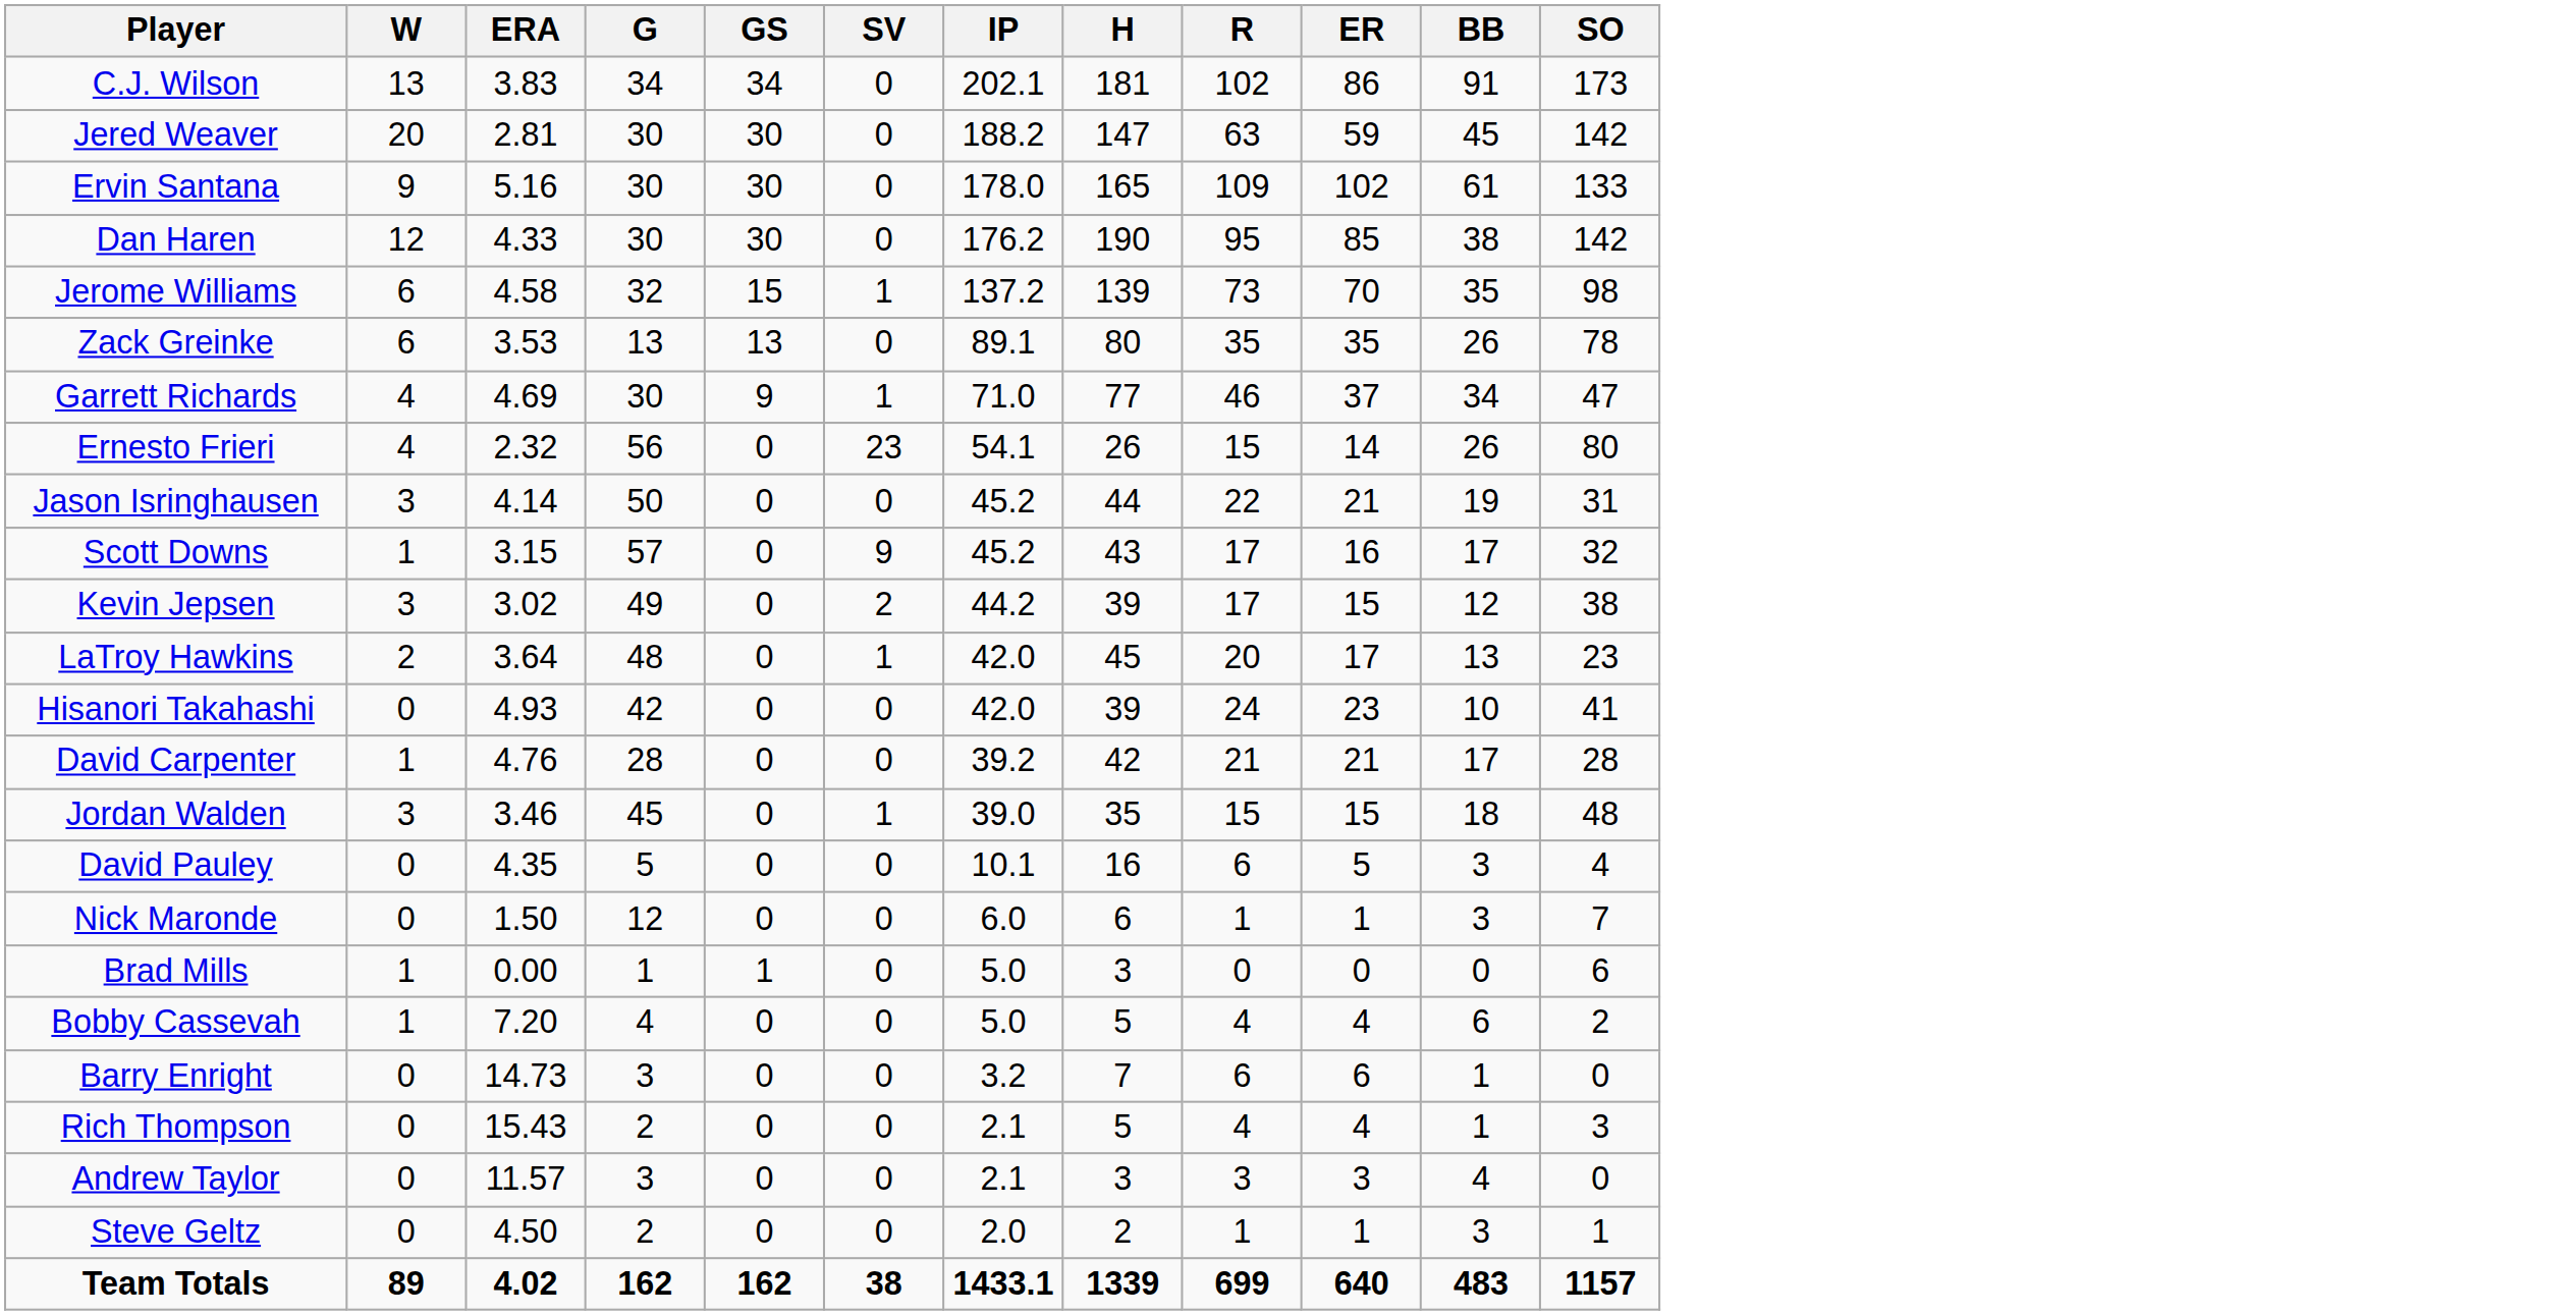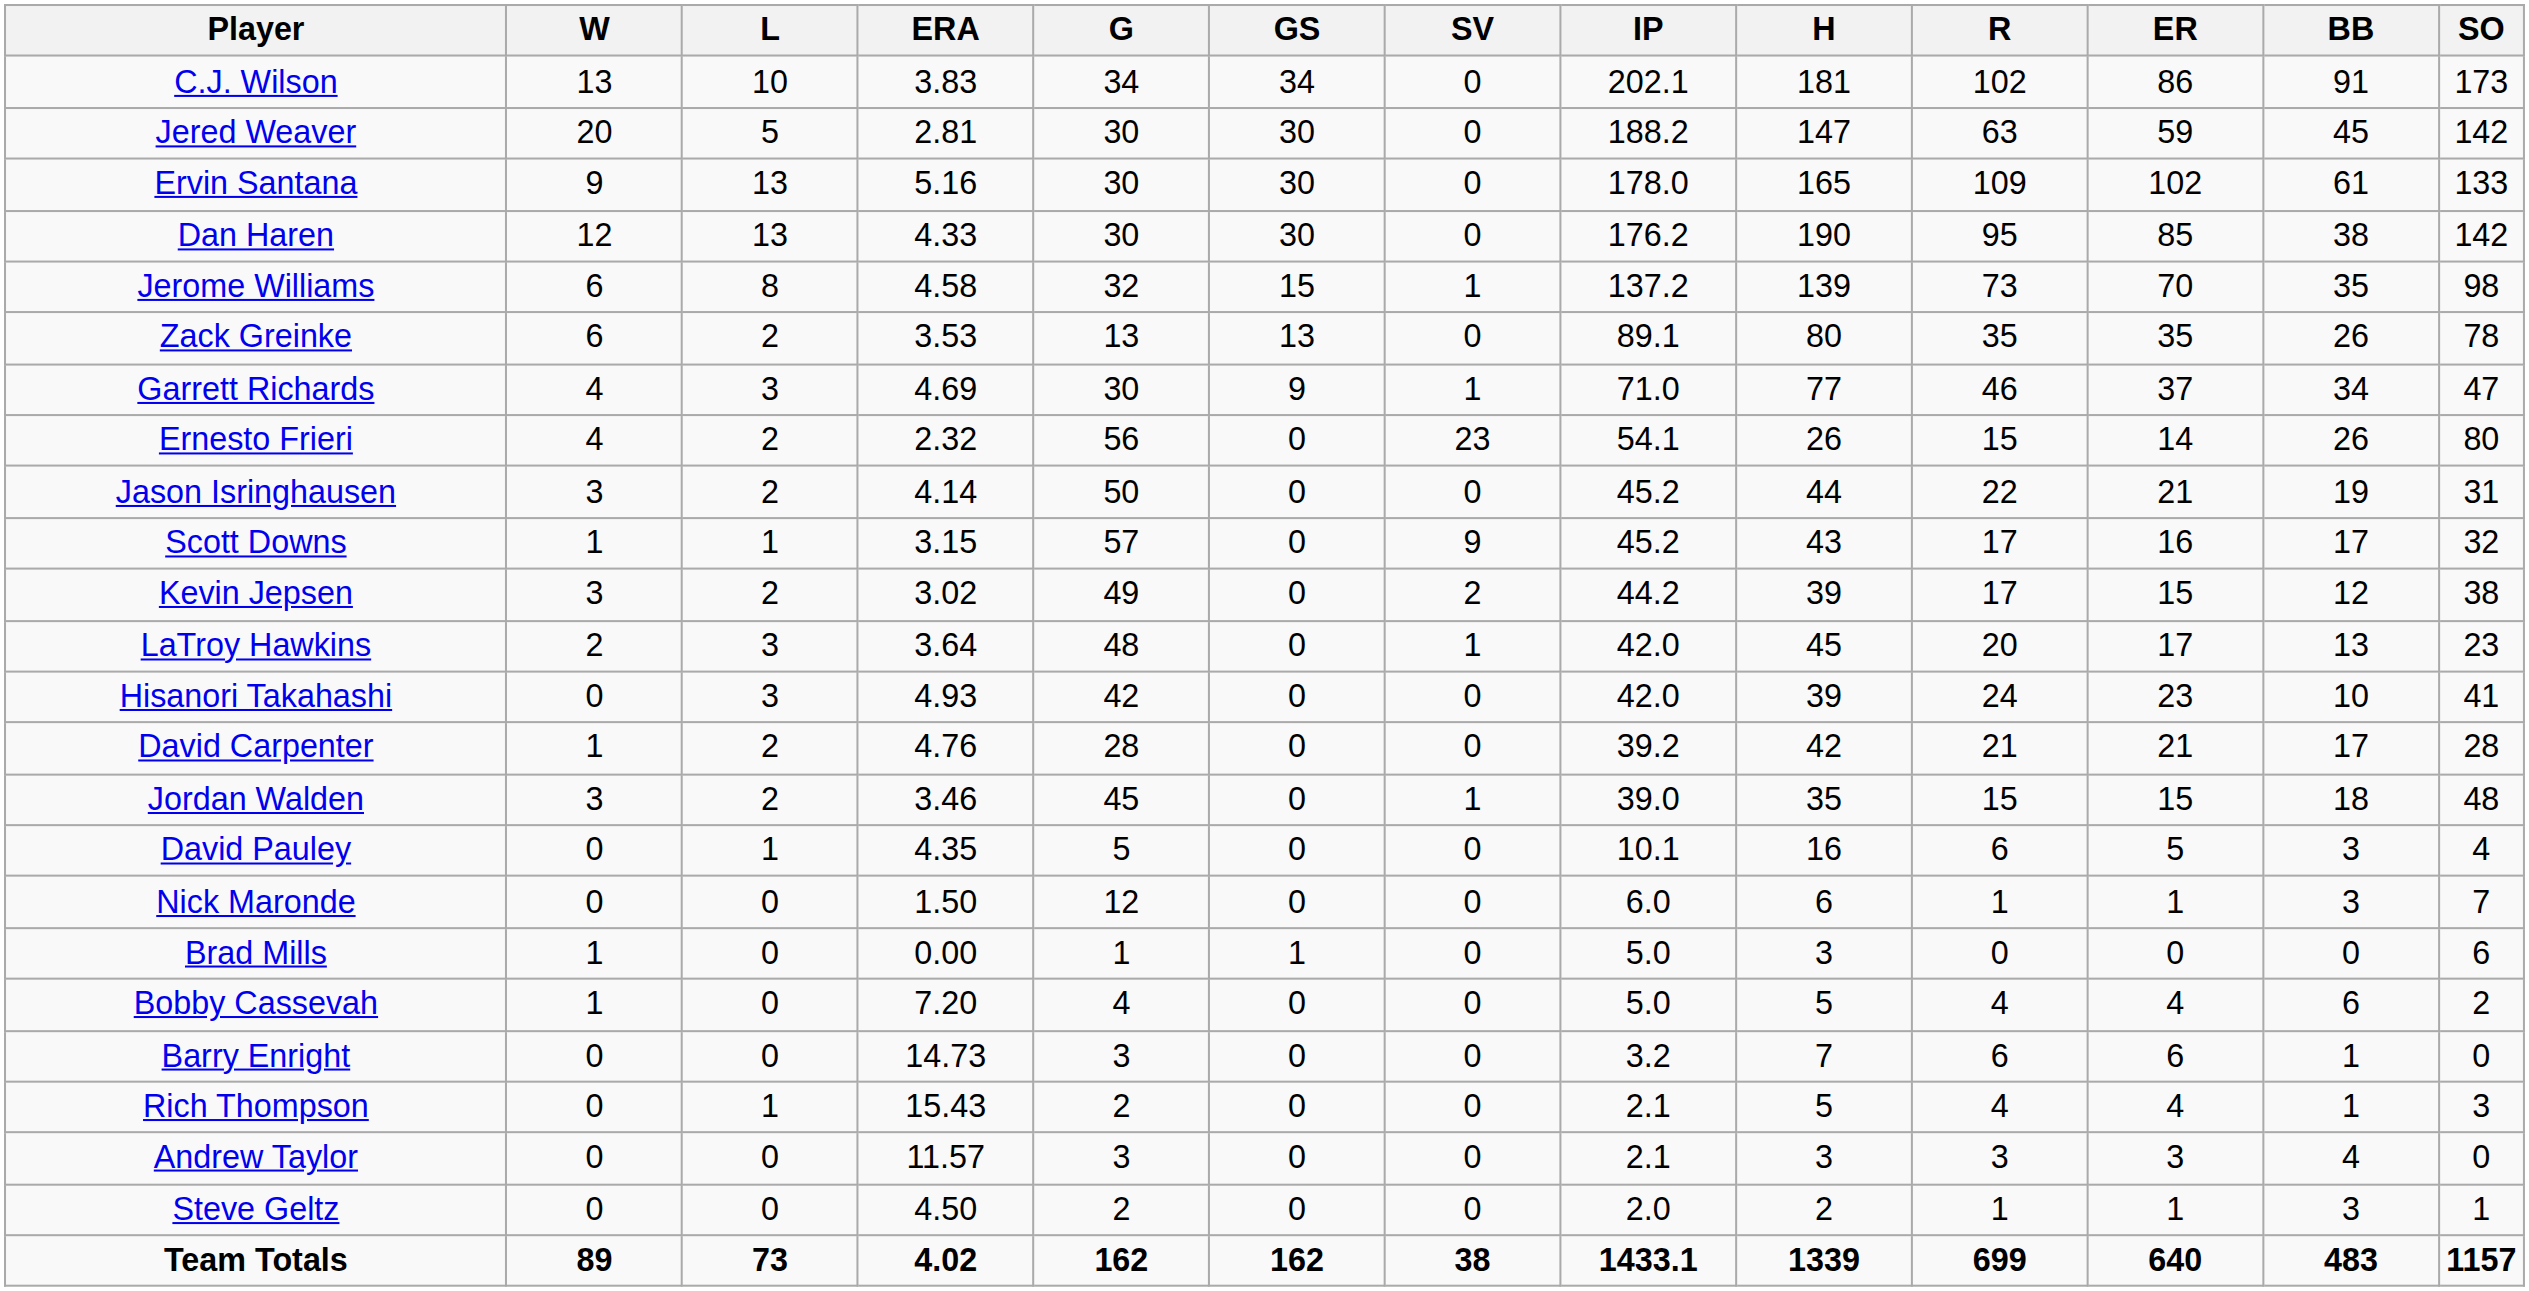 <table class=wikitable style="text-align:center">
 <tr>
 <th bgcolor=#DDDDFF; width="20%">Player</th>
 <th bgcolor=#DDDDFF; width="7%">W</th>
+<th bgcolor=#DDDDFF; width="7%">L</th>
 <th bgcolor=#DDDDFF; width="7%">ERA</th>
 <th bgcolor=#DDDDFF; width="7%">G</th>
 <th bgcolor=#DDDDFF; width="7%">GS</th>
 <th bgcolor=#DDDDFF; width="7%">SV</th>
 <th bgcolor=#DDDDFF; width="7%">IP</th>
 <th bgcolor=#DDDDFF; width="7%">H</th>
 <th bgcolor=#DDDDFF; width="7%">R</th>
 <th bgcolor=#DDDDFF; width="7%">ER</th>
 <th bgcolor=#DDDDFF; width="7%">BB</th>
 <th bgcolor=#DDDDFF; width="7%">SO</th>
 </tr>
 <tr>
 <td><a href='#'>C.J. Wilson</a></td>
 <td>13</td>
+<td>10</td>
 <td>3.83</td>
 <td>34</td>
 <td>34</td>
 <td>0</td>
 <td>202.1</td>
 <td>181</td>
 <td>102</td>
 <td>86</td>
 <td>91</td>
 <td>173</td>
 </tr>
 <tr>
 <td><a href='#'>Jered Weaver</a></td>
 <td>20</td>
+<td>5</td>
 <td>2.81</td>
 <td>30</td>
 <td>30</td>
 <td>0</td>
 <td>188.2</td>
 <td>147</td>
 <td>63</td>
 <td>59</td>
 <td>45</td>
 <td>142</td>
 </tr>
 <tr>
 <td><a href='#'>Ervin Santana</a></td>
 <td>9</td>
+<td>13</td>
 <td>5.16</td>
 <td>30</td>
 <td>30</td>
 <td>0</td>
 <td>178.0</td>
 <td>165</td>
 <td>109</td>
 <td>102</td>
 <td>61</td>
 <td>133</td>
 </tr>
 <tr>
 <td><a href='#'>Dan Haren</a></td>
 <td>12</td>
+<td>13</td>
 <td>4.33</td>
 <td>30</td>
 <td>30</td>
 <td>0</td>
 <td>176.2</td>
 <td>190</td>
 <td>95</td>
 <td>85</td>
 <td>38</td>
 <td>142</td>
 </tr>
 <tr>
 <td><a href='#'>Jerome Williams</a></td>
 <td>6</td>
+<td>8</td>
 <td>4.58</td>
 <td>32</td>
 <td>15</td>
 <td>1</td>
 <td>137.2</td>
 <td>139</td>
 <td>73</td>
 <td>70</td>
 <td>35</td>
 <td>98</td>
 </tr>
 <tr>
 <td><a href='#'>Zack Greinke</a></td>
 <td>6</td>
+<td>2</td>
 <td>3.53</td>
 <td>13</td>
 <td>13</td>
 <td>0</td>
 <td>89.1</td>
 <td>80</td>
 <td>35</td>
 <td>35</td>
 <td>26</td>
 <td>78</td>
 </tr>
 <tr>
 <td><a href='#'>Garrett Richards</a></td>
 <td>4</td>
+<td>3</td>
 <td>4.69</td>
 <td>30</td>
 <td>9</td>
 <td>1</td>
 <td>71.0</td>
 <td>77</td>
 <td>46</td>
 <td>37</td>
 <td>34</td>
 <td>47</td>
 </tr>
 <tr>
 <td><a href='#'>Ernesto Frieri</a></td>
 <td>4</td>
+<td>2</td>
 <td>2.32</td>
 <td>56</td>
 <td>0</td>
 <td>23</td>
 <td>54.1</td>
 <td>26</td>
 <td>15</td>
 <td>14</td>
 <td>26</td>
 <td>80</td>
 </tr>
 <tr>
 <td><a href='#'>Jason Isringhausen</a></td>
 <td>3</td>
+<td>2</td>
 <td>4.14</td>
 <td>50</td>
 <td>0</td>
 <td>0</td>
 <td>45.2</td>
 <td>44</td>
 <td>22</td>
 <td>21</td>
 <td>19</td>
 <td>31</td>
 </tr>
 <tr>
 <td><a href='#'>Scott Downs</a></td>
+<td>1</td>
 <td>1</td>
 <td>3.15</td>
 <td>57</td>
 <td>0</td>
 <td>9</td>
 <td>45.2</td>
 <td>43</td>
 <td>17</td>
 <td>16</td>
 <td>17</td>
 <td>32</td>
 </tr>
 <tr>
 <td><a href='#'>Kevin Jepsen</a></td>
 <td>3</td>
+<td>2</td>
 <td>3.02</td>
 <td>49</td>
 <td>0</td>
 <td>2</td>
 <td>44.2</td>
 <td>39</td>
 <td>17</td>
 <td>15</td>
 <td>12</td>
 <td>38</td>
 </tr>
 <tr>
 <td><a href='#'>LaTroy Hawkins</a></td>
 <td>2</td>
+<td>3</td>
 <td>3.64</td>
 <td>48</td>
 <td>0</td>
 <td>1</td>
 <td>42.0</td>
 <td>45</td>
 <td>20</td>
 <td>17</td>
 <td>13</td>
 <td>23</td>
 </tr>
 <tr>
 <td><a href='#'>Hisanori Takahashi</a></td>
 <td>0</td>
+<td>3</td>
 <td>4.93</td>
 <td>42</td>
 <td>0</td>
 <td>0</td>
 <td>42.0</td>
 <td>39</td>
 <td>24</td>
 <td>23</td>
 <td>10</td>
 <td>41</td>
 </tr>
 <tr>
 <td><a href='#'>David Carpenter</a></td>
 <td>1</td>
+<td>2</td>
 <td>4.76</td>
 <td>28</td>
 <td>0</td>
 <td>0</td>
 <td>39.2</td>
 <td>42</td>
 <td>21</td>
 <td>21</td>
 <td>17</td>
 <td>28</td>
 </tr>
 <tr>
 <td><a href='#'>Jordan Walden</a></td>
 <td>3</td>
+<td>2</td>
 <td>3.46</td>
 <td>45</td>
 <td>0</td>
 <td>1</td>
 <td>39.0</td>
 <td>35</td>
 <td>15</td>
 <td>15</td>
 <td>18</td>
 <td>48</td>
 </tr>
 <tr>
 <td><a href='#'>David Pauley</a></td>
 <td>0</td>
+<td>1</td>
 <td>4.35</td>
 <td>5</td>
 <td>0</td>
 <td>0</td>
 <td>10.1</td>
 <td>16</td>
 <td>6</td>
 <td>5</td>
 <td>3</td>
 <td>4</td>
 </tr>
 <tr>
 <td><a href='#'>Nick Maronde</a></td>
+<td>0</td>
 <td>0</td>
 <td>1.50</td>
 <td>12</td>
 <td>0</td>
 <td>0</td>
 <td>6.0</td>
 <td>6</td>
 <td>1</td>
 <td>1</td>
 <td>3</td>
 <td>7</td>
 </tr>
 <tr>
 <td><a href='#'>Brad Mills</a></td>
 <td>1</td>
+<td>0</td>
 <td>0.00</td>
 <td>1</td>
 <td>1</td>
 <td>0</td>
 <td>5.0</td>
 <td>3</td>
 <td>0</td>
 <td>0</td>
 <td>0</td>
 <td>6</td>
 </tr>
 <tr>
 <td><a href='#'>Bobby Cassevah</a></td>
 <td>1</td>
+<td>0</td>
 <td>7.20</td>
 <td>4</td>
 <td>0</td>
 <td>0</td>
 <td>5.0</td>
 <td>5</td>
 <td>4</td>
 <td>4</td>
 <td>6</td>
 <td>2</td>
 </tr>
 <tr>
 <td><a href='#'>Barry Enright</a></td>
+<td>0</td>
 <td>0</td>
 <td>14.73</td>
 <td>3</td>
 <td>0</td>
 <td>0</td>
 <td>3.2</td>
 <td>7</td>
 <td>6</td>
 <td>6</td>
 <td>1</td>
 <td>0</td>
 </tr>
 <tr>
 <td><a href='#'>Rich Thompson</a></td>
 <td>0</td>
+<td>1</td>
 <td>15.43</td>
 <td>2</td>
 <td>0</td>
 <td>0</td>
 <td>2.1</td>
 <td>5</td>
 <td>4</td>
 <td>4</td>
 <td>1</td>
 <td>3</td>
 </tr>
 <tr>
 <td><a href='#'>Andrew Taylor</a></td>
+<td>0</td>
 <td>0</td>
 <td>11.57</td>
 <td>3</td>
 <td>0</td>
 <td>0</td>
 <td>2.1</td>
 <td>3</td>
 <td>3</td>
 <td>3</td>
 <td>4</td>
 <td>0</td>
 </tr>
 <tr>
 <td><a href='#'>Steve Geltz</a></td>
 <td>0</td>
+<td>0</td>
 <td>4.50</td>
 <td>2</td>
 <td>0</td>
 <td>0</td>
 <td>2.0</td>
 <td>2</td>
 <td>1</td>
 <td>1</td>
 <td>3</td>
 <td>1</td>
 </tr>
 <tr>
 <td><strong>Team Totals</strong></td>
 <td><strong>89</strong></td>
+<td><strong>73</strong></td>
 <td><strong>4.02</strong></td>
 <td><strong>162</strong></td>
 <td><strong>162</strong></td>
 <td><strong>38</strong></td>
 <td><strong>1433.1</strong></td>
 <td><strong>1339</strong></td>
 <td><strong>699</strong></td>
 <td><strong>640</strong></td>
 <td><strong>483</strong></td>
 <td><strong>1157</strong></td>
 </tr>
 </table>
